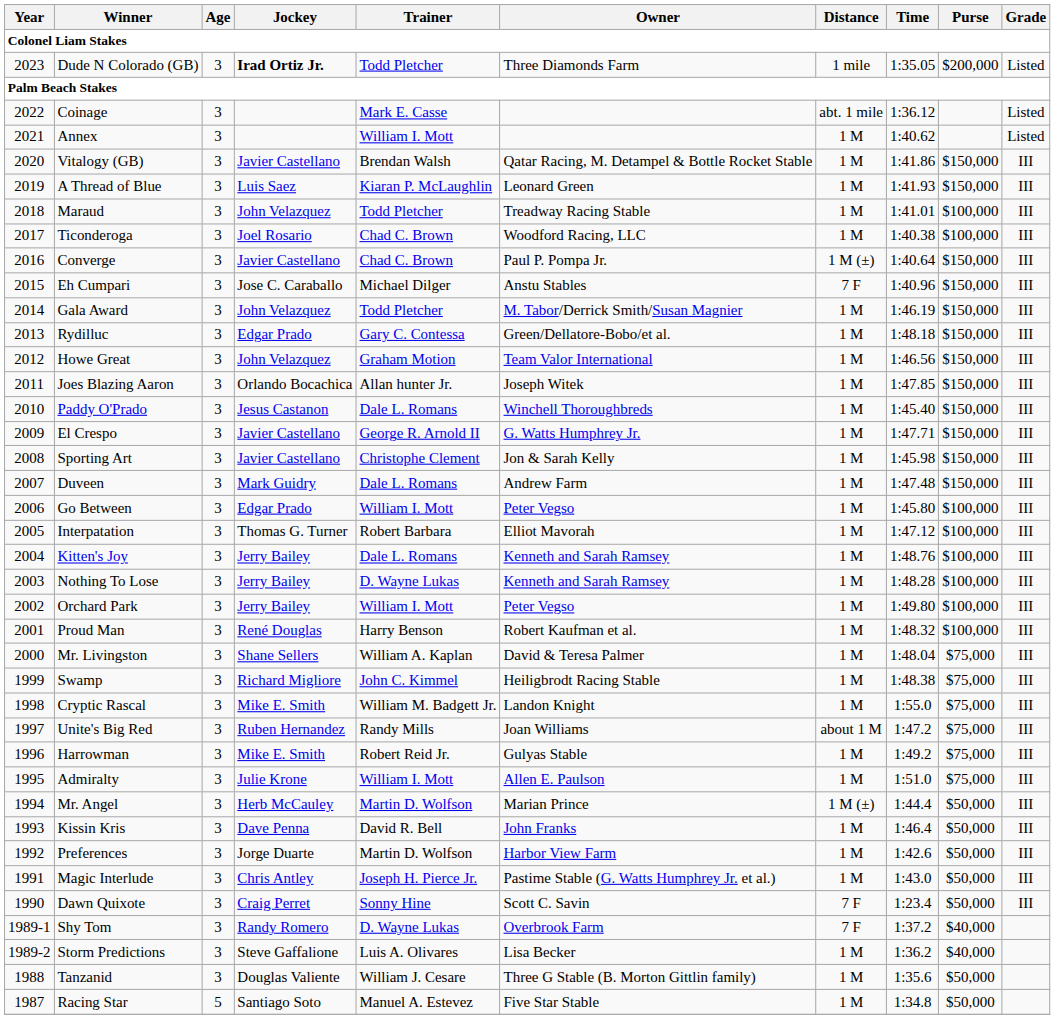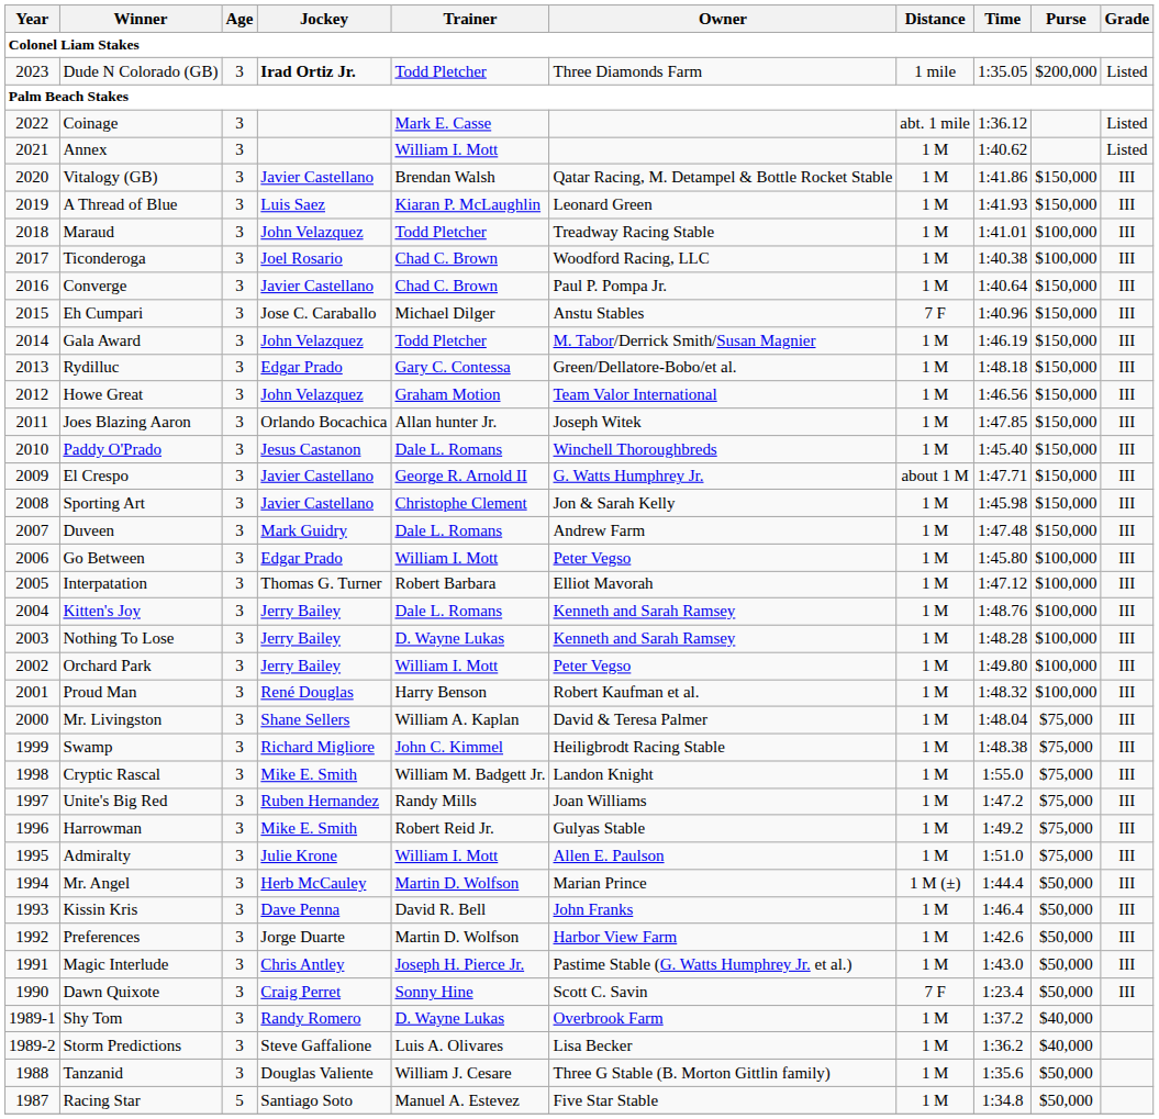 <table class="wikitable sortable" style="font-size:90%">
 <tr>
 <th>Year<br></th>
 <th>Winner<br></th>
 <th>Age<br></th>
 <th>Jockey<br></th>
 <th>Trainer<br></th>
 <th>Owner<br></th>
 <th>Distance</th>
 <th>Time</th>
 <th>Purse</th>
 <th>Grade</th>
 </tr>
 <tr style="font-size:90%; background-color:white">
 <td align="left" colspan=11><strong>Colonel Liam Stakes</strong></td>
 </tr>
 <tr>
 <td align=center>2023</td>
 <td>Dude N Colorado (GB)</td>
 <td align=center>3</td>
 <td><strong>Irad Ortiz Jr.</strong></td>
 <td><a href='#'>Todd Pletcher</a></td>
 <td>Three Diamonds Farm</td>
 <td align=center>1 mile</td>
 <td>1:35.05</td>
 <td align=center>$200,000</td>
 <td align=center>Listed</td>
 </tr>
 <tr style="font-size:90%; background-color:white">
 <td align="left" colspan=11><strong>Palm Beach Stakes</strong></td>
 </tr>
 <tr>
 <td align=center>2022</td>
 <td>Coinage</td>
 <td align=center>3</td>
 <td></td>
 <td><a href='#'>Mark E. Casse</a></td>
 <td></td>
 <td align=center>abt. 1 mile</td>
 <td>1:36.12</td>
 <td align=center></td>
 <td align=center>Listed</td>
 </tr>
 <tr>
 <td align=center>2021</td>
 <td>Annex</td>
 <td align=center>3</td>
 <td></td>
 <td><a href='#'>William I. Mott</a></td>
 <td></td>
 <td align=center>1<span> M</span></td>
 <td>1:40.62</td>
 <td align=center></td>
 <td align=center>Listed</td>
 </tr>
 <tr>
 <td align=center>2020</td>
 <td>Vitalogy (GB)</td>
 <td align=center>3</td>
 <td><a href='#'>Javier Castellano</a></td>
 <td>Brendan Walsh</td>
 <td>Qatar Racing, M. Detampel & Bottle Rocket Stable</td>
 <td align=center>1<span> M</span></td>
 <td>1:41.86</td>
 <td align=center>$150,000</td>
 <td align=center>III</td>
 </tr>
 <tr>
 <td align=center>2019</td>
 <td>A Thread of Blue</td>
 <td align=center>3</td>
 <td><a href='#'>Luis Saez</a></td>
 <td><a href='#'>Kiaran P. McLaughlin</a></td>
 <td>Leonard Green</td>
 <td align=center>1<span> M</span></td>
 <td>1:41.93</td>
 <td align=center>$150,000</td>
 <td align=center>III</td>
 </tr>
 <tr>
 <td align=center>2018</td>
 <td>Maraud</td>
 <td align=center>3</td>
 <td><a href='#'>John Velazquez</a></td>
 <td><a href='#'>Todd Pletcher</a></td>
 <td>Treadway Racing Stable</td>
 <td align=center>1<span> M</span></td>
 <td>1:41.01</td>
 <td align=center>$100,000</td>
 <td align=center>III</td>
 </tr>
 <tr>
 <td align=center>2017</td>
 <td>Ticonderoga</td>
 <td align=center>3</td>
 <td><a href='#'>Joel Rosario</a></td>
 <td><a href='#'>Chad C. Brown</a></td>
 <td>Woodford Racing, LLC</td>
 <td align=center>1<span> M</span></td>
 <td>1:40.38</td>
 <td align=center>$100,000</td>
 <td align=center>III</td>
 </tr>
 <tr>
 <td align=center>2016</td>
 <td>Converge</td>
 <td align=center>3</td>
 <td><a href='#'>Javier Castellano</a></td>
 <td><a href='#'>Chad C. Brown</a></td>
 <td>Paul P. Pompa Jr.</td>
-<td align=center>1<span> M (±)</span></td>
+<td align=center>1<span> M</span></td>
 <td>1:40.64</td>
 <td align=center>$150,000</td>
 <td align=center>III</td>
 </tr>
 <tr>
 <td align=center>2015</td>
 <td>Eh Cumpari</td>
 <td align=center>3</td>
 <td>Jose C. Caraballo</td>
 <td>Michael Dilger</td>
 <td>Anstu Stables</td>
 <td align=center>7 F</td>
 <td>1:40.96</td>
 <td align=center>$150,000</td>
 <td align=center>III</td>
 </tr>
 <tr>
 <td align=center>2014</td>
 <td>Gala Award</td>
 <td align=center>3</td>
 <td><a href='#'>John Velazquez</a></td>
 <td><a href='#'>Todd Pletcher</a></td>
 <td><a href='#'>M. Tabor</a>/Derrick Smith/<a href='#'>Susan Magnier</a></td>
 <td align=center>1<span> M</span></td>
 <td>1:46.19</td>
 <td align=center>$150,000</td>
 <td align=center>III</td>
 </tr>
 <tr>
 <td align=center>2013</td>
 <td>Rydilluc</td>
 <td align=center>3</td>
 <td><a href='#'>Edgar Prado</a></td>
 <td><a href='#'>Gary C. Contessa</a></td>
 <td>Green/Dellatore-Bobo/et al.</td>
 <td align=center>1<span> M</span></td>
 <td>1:48.18</td>
 <td align=center>$150,000</td>
 <td align=center>III</td>
 </tr>
 <tr>
 <td align=center>2012</td>
 <td>Howe Great</td>
 <td align=center>3</td>
 <td><a href='#'>John Velazquez</a></td>
 <td><a href='#'>Graham Motion</a></td>
 <td><a href='#'>Team Valor International</a></td>
 <td align=center>1<span> M</span></td>
 <td>1:46.56</td>
 <td align=center>$150,000</td>
 <td align=center>III</td>
 </tr>
 <tr>
 <td align=center>2011</td>
 <td>Joes Blazing Aaron</td>
 <td align=center>3</td>
 <td>Orlando Bocachica</td>
 <td>Allan hunter Jr.</td>
 <td>Joseph Witek</td>
 <td align=center>1<span> M</span></td>
 <td>1:47.85</td>
 <td align=center>$150,000</td>
 <td align=center>III</td>
 </tr>
 <tr>
 <td align=center>2010</td>
 <td><a href='#'>Paddy O'Prado</a></td>
 <td align=center>3</td>
 <td><a href='#'>Jesus Castanon</a></td>
 <td><a href='#'>Dale L. Romans</a></td>
 <td><a href='#'>Winchell Thoroughbreds</a></td>
 <td align=center>1<span> M</span></td>
 <td>1:45.40</td>
 <td align=center>$150,000</td>
 <td align=center>III</td>
 </tr>
 <tr>
 <td align=center>2009</td>
 <td>El Crespo</td>
 <td align=center>3</td>
 <td><a href='#'>Javier Castellano</a></td>
 <td><a href='#'>George R. Arnold II</a></td>
 <td><a href='#'>G. Watts Humphrey Jr.</a></td>
-<td align=center>1<span> M</span></td>
+<td align=center>about 1<span> M</span></td>
 <td>1:47.71</td>
 <td align=center>$150,000</td>
 <td align=center>III</td>
 </tr>
 <tr>
 <td align=center>2008</td>
 <td>Sporting Art</td>
 <td align=center>3</td>
 <td><a href='#'>Javier Castellano</a></td>
 <td><a href='#'>Christophe Clement</a></td>
 <td>Jon & Sarah Kelly</td>
 <td align=center>1<span> M</span></td>
 <td>1:45.98</td>
 <td align=center>$150,000</td>
 <td align=center>III</td>
 </tr>
 <tr>
 <td align=center>2007</td>
 <td>Duveen</td>
 <td align=center>3</td>
 <td><a href='#'>Mark Guidry</a></td>
 <td><a href='#'>Dale L. Romans</a></td>
 <td>Andrew Farm</td>
 <td align=center>1<span> M</span></td>
 <td>1:47.48</td>
 <td align=center>$150,000</td>
 <td align=center>III</td>
 </tr>
 <tr>
 <td align=center>2006</td>
 <td>Go Between</td>
 <td align=center>3</td>
 <td><a href='#'>Edgar Prado</a></td>
 <td><a href='#'>William I. Mott</a></td>
 <td><a href='#'>Peter Vegso</a></td>
 <td align=center>1<span> M</span></td>
 <td>1:45.80</td>
 <td align=center>$100,000</td>
 <td align=center>III</td>
 </tr>
 <tr>
 <td align=center>2005</td>
 <td>Interpatation</td>
 <td align=center>3</td>
 <td>Thomas G. Turner</td>
 <td>Robert Barbara</td>
 <td>Elliot Mavorah</td>
 <td align=center>1<span> M</span></td>
 <td>1:47.12</td>
 <td align=center>$100,000</td>
 <td align=center>III</td>
 </tr>
 <tr>
 <td align=center>2004</td>
 <td><a href='#'>Kitten's Joy</a></td>
 <td align=center>3</td>
 <td><a href='#'>Jerry Bailey</a></td>
 <td><a href='#'>Dale L. Romans</a></td>
 <td><a href='#'>Kenneth and Sarah Ramsey</a></td>
 <td align=center>1<span> M</span></td>
 <td>1:48.76</td>
 <td align=center>$100,000</td>
 <td align=center>III</td>
 </tr>
 <tr>
 <td align=center>2003</td>
 <td>Nothing To Lose</td>
 <td align=center>3</td>
 <td><a href='#'>Jerry Bailey</a></td>
 <td><a href='#'>D. Wayne Lukas</a></td>
 <td><a href='#'>Kenneth and Sarah Ramsey</a></td>
 <td align=center>1<span> M</span></td>
 <td>1:48.28</td>
 <td align=center>$100,000</td>
 <td align=center>III</td>
 </tr>
 <tr>
 <td align=center>2002</td>
 <td>Orchard Park</td>
 <td align=center>3</td>
 <td><a href='#'>Jerry Bailey</a></td>
 <td><a href='#'>William I. Mott</a></td>
 <td><a href='#'>Peter Vegso</a></td>
 <td align=center>1<span> M</span></td>
 <td>1:49.80</td>
 <td align=center>$100,000</td>
 <td align=center>III</td>
 </tr>
 <tr>
 <td align=center>2001</td>
 <td>Proud Man</td>
 <td align=center>3</td>
 <td><a href='#'>René Douglas</a></td>
 <td>Harry Benson</td>
 <td>Robert Kaufman et al.</td>
 <td align=center>1<span> M</span></td>
 <td>1:48.32</td>
 <td align=center>$100,000</td>
 <td align=center>III</td>
 </tr>
 <tr>
 <td align=center>2000</td>
 <td>Mr. Livingston</td>
 <td align=center>3</td>
 <td><a href='#'>Shane Sellers</a></td>
 <td>William A. Kaplan</td>
 <td>David & Teresa Palmer</td>
 <td align=center>1<span> M</span></td>
 <td>1:48.04</td>
 <td align=center>$75,000</td>
 <td align=center>III</td>
 </tr>
 <tr>
 <td align=center>1999</td>
 <td>Swamp</td>
 <td align=center>3</td>
 <td><a href='#'>Richard Migliore</a></td>
 <td><a href='#'>John C. Kimmel</a></td>
 <td>Heiligbrodt Racing Stable</td>
 <td align=center>1<span> M</span></td>
 <td>1:48.38</td>
 <td align=center>$75,000</td>
 <td align=center>III</td>
 </tr>
 <tr>
 <td align=center>1998</td>
 <td>Cryptic Rascal</td>
 <td align=center>3</td>
 <td><a href='#'>Mike E. Smith</a></td>
 <td>William M. Badgett Jr.</td>
 <td>Landon Knight</td>
 <td align=center>1 M</td>
 <td align=center>1:55.0</td>
 <td align=center>$75,000</td>
 <td align=center>III</td>
 </tr>
 <tr>
 <td align=center>1997</td>
 <td>Unite's Big Red</td>
 <td align=center>3</td>
 <td><a href='#'>Ruben Hernandez</a></td>
 <td>Randy Mills</td>
 <td>Joan Williams</td>
-<td align=center>about 1<span> M</span></td>
+<td align=center>1<span> M</span></td>
 <td align=center>1:47.2</td>
 <td align=center>$75,000</td>
 <td align=center>III</td>
 </tr>
 <tr>
 <td align=center>1996</td>
 <td>Harrowman</td>
 <td align=center>3</td>
 <td><a href='#'>Mike E. Smith</a></td>
 <td>Robert Reid Jr.</td>
 <td>Gulyas Stable</td>
 <td align=center>1<span> M</span></td>
 <td align=center>1:49.2</td>
 <td align=center>$75,000</td>
 <td align=center>III</td>
 </tr>
 <tr>
 <td align=center>1995</td>
 <td>Admiralty</td>
 <td align=center>3</td>
 <td><a href='#'>Julie Krone</a></td>
 <td><a href='#'>William I. Mott</a></td>
 <td><a href='#'>Allen E. Paulson</a></td>
 <td align=center>1<span> M</span></td>
 <td align=center>1:51.0</td>
 <td align=center>$75,000</td>
 <td align=center>III</td>
 </tr>
 <tr>
 <td align=center>1994</td>
 <td>Mr. Angel</td>
 <td align=center>3</td>
 <td><a href='#'>Herb McCauley</a></td>
 <td><a href='#'>Martin D. Wolfson</a></td>
 <td>Marian Prince</td>
 <td align=center>1<span> M (±)</span></td>
 <td align=center>1:44.4</td>
 <td align=center>$50,000</td>
 <td align=center>III</td>
 </tr>
 <tr>
 <td align=center>1993</td>
 <td>Kissin Kris</td>
 <td align=center>3</td>
 <td><a href='#'>Dave Penna</a></td>
 <td>David R. Bell</td>
 <td><a href='#'>John Franks</a></td>
 <td align=center>1<span> M</span></td>
 <td align=center>1:46.4</td>
 <td align=center>$50,000</td>
 <td align=center>III</td>
 </tr>
 <tr>
 <td align=center>1992</td>
 <td>Preferences</td>
 <td align=center>3</td>
 <td>Jorge Duarte</td>
 <td>Martin D. Wolfson</td>
 <td><a href='#'>Harbor View Farm</a></td>
 <td align=center>1<span> M</span></td>
 <td align=center>1:42.6</td>
 <td align=center>$50,000</td>
 <td align=center>III</td>
 </tr>
 <tr>
 <td align=center>1991</td>
 <td>Magic Interlude</td>
 <td align=center>3</td>
 <td><a href='#'>Chris Antley</a></td>
 <td><a href='#'>Joseph H. Pierce Jr.</a></td>
 <td>Pastime Stable (<a href='#'>G. Watts Humphrey Jr.</a> et al.)</td>
 <td align=center>1<span> M</span></td>
 <td align=center>1:43.0</td>
 <td align=center>$50,000</td>
 <td align=center>III</td>
 </tr>
 <tr>
 <td align=center>1990</td>
 <td>Dawn Quixote</td>
 <td align=center>3</td>
 <td><a href='#'>Craig Perret</a></td>
 <td><a href='#'>Sonny Hine</a></td>
 <td>Scott C. Savin</td>
 <td align=center>7 F</td>
 <td align=center>1:23.4</td>
 <td align=center>$50,000</td>
 <td align=center>III</td>
 </tr>
 <tr>
 <td align=center>1989-1</td>
 <td>Shy Tom</td>
 <td align=center>3</td>
 <td><a href='#'>Randy Romero</a></td>
 <td><a href='#'>D. Wayne Lukas</a></td>
 <td><a href='#'>Overbrook Farm</a></td>
-<td align=center>7 F</td>
+<td align=center>1 M</td>
 <td align=center>1:37.2</td>
 <td align=center>$40,000</td>
 <td></td>
 </tr>
 <tr>
 <td align=center>1989-2</td>
 <td>Storm Predictions</td>
 <td align=center>3</td>
 <td>Steve Gaffalione</td>
 <td>Luis A. Olivares</td>
 <td>Lisa Becker</td>
 <td align=center>1 M</td>
 <td align=center>1:36.2</td>
 <td align=center>$40,000</td>
 <td></td>
 </tr>
 <tr>
 <td align=center>1988</td>
 <td>Tanzanid</td>
 <td align=center>3</td>
 <td>Douglas Valiente</td>
 <td>William J. Cesare</td>
 <td>Three G Stable (B. Morton Gittlin family)</td>
 <td align=center>1 M</td>
 <td align=center>1:35.6</td>
 <td align=center>$50,000</td>
 <td></td>
 </tr>
 <tr>
 <td align=center>1987</td>
 <td>Racing Star</td>
 <td align=center>5</td>
 <td>Santiago Soto</td>
 <td>Manuel A. Estevez</td>
 <td>Five Star Stable</td>
 <td align=center>1 M</td>
 <td align=center>1:34.8</td>
 <td align=center>$50,000</td>
 <td></td>
 </tr>
 <tr>
 </tr>
 </table>
